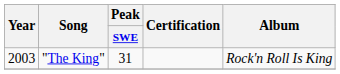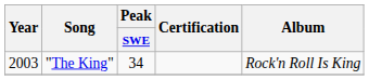 <table class="wikitable">
 <tr>
 <th width="33" rowspan="2" style="text-align:center;">Year</th>
 <th rowspan="2">Song</th>
 <th colspan="1">Peak</th>
 <th rowspan="2">Certification</th>
 <th rowspan="2">Album</th>
 </tr>
 <tr>
 <th align="center"><a href='#'><small>SWE</small></a><br></th>
 </tr>
 <tr>
 <td align="center">2003</td>
 <td>"<a href='#'>The King</a>"</td>
-<td align="center">31</td>
+<td align="center">34</td>
 <td></td>
 <td><em>Rock'n Roll Is King</em></td>
 </tr>
 <tr>
 </tr>
 </table>
